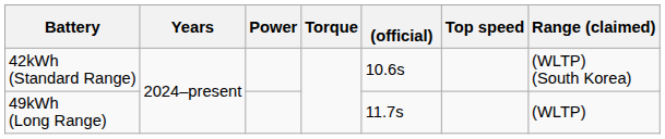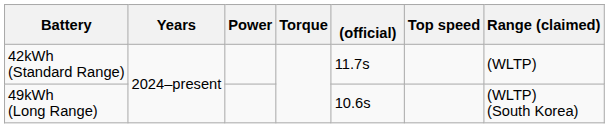 <table class="wikitable collapsible" style="text-align:left; font-size:90%;">
 <tr>
 <th>Battery</th>
 <th>Years</th>
 <th>Power</th>
 <th>Torque</th>
 <th width="65"><br>(official)</th>
 <th>Top speed</th>
 <th>Range (claimed)</th>
 </tr>
 <tr>
 <td>42kWh<br>(Standard Range)</td>
 <td rowspan="2">2024–present</td>
 <td></td>
 <td rowspan="2"></td>
+<td>11.7s</td>
+<td></td>
+<td> (WLTP)</td>
+</tr>
+<tr>
+<td>49kWh<br>(Long Range)</td>
+<td></td>
 <td>10.6s</td>
 <td></td>
 <td> (WLTP)<br> (South Korea)</td>
 </tr>
-<tr>
-<td>49kWh<br>(Long Range)</td>
-<td></td>
-<td>11.7s</td>
-<td></td>
-<td> (WLTP)</td>
-</tr>
 </table>
